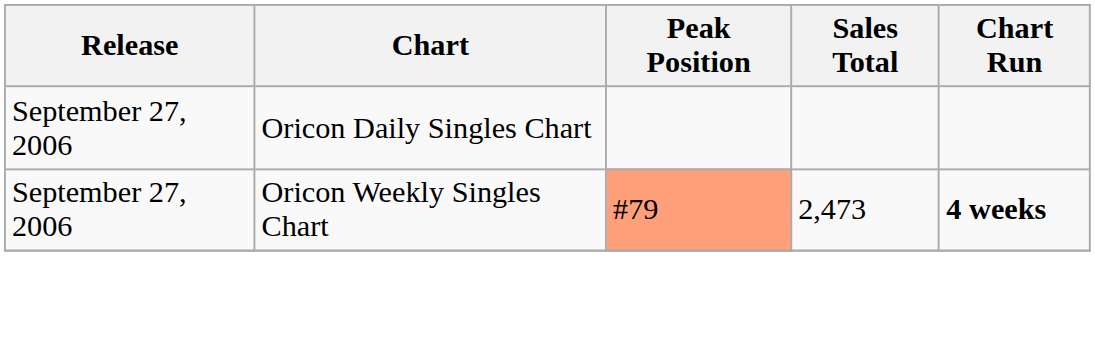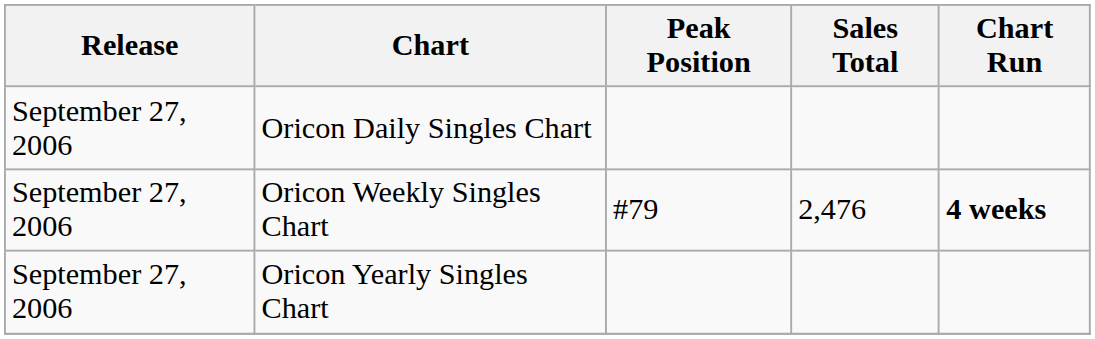 <table class="wikitable" width="575px">
 <tr>
 <th align="left">Release</th>
 <th align="left">Chart</th>
 <th align="left">Peak Position</th>
 <th align="left">Sales Total</th>
 <th align="left">Chart Run</th>
 </tr>
 <tr>
 <td align="left">September 27, 2006</td>
 <td align="left">Oricon Daily Singles Chart</td>
 <td align="left"></td>
 <td align="left"></td>
 <td align="left"></td>
 </tr>
 <tr>
 <td align="left">September 27, 2006</td>
 <td align="left">Oricon Weekly Singles Chart</td>
-<td align="left" style="background: lightsalmon;">#79</td>
-<td align="left">2,473</td>
+<td align="left">#79</td>
+<td align="left">2,476</td>
 <td align="left"><strong>4 weeks</strong></td>
+</tr>
+<tr>
+<td align="left">September 27, 2006</td>
+<td align="left">Oricon Yearly Singles Chart</td>
+<td align="left"></td>
+<td align="left"></td>
+<td align="left"></td>
 </tr>
 <tr>
 </tr>
 </table>
